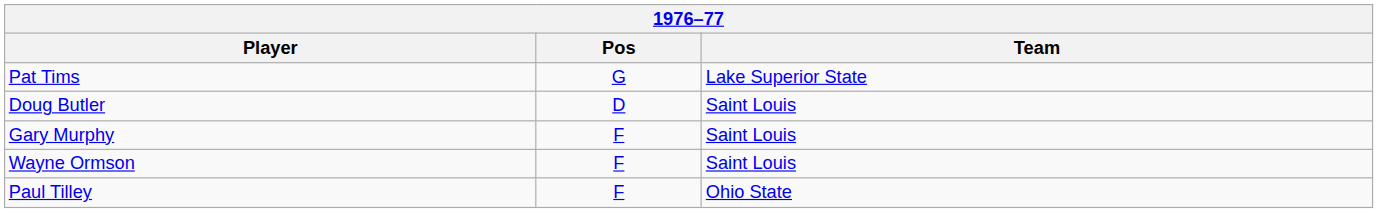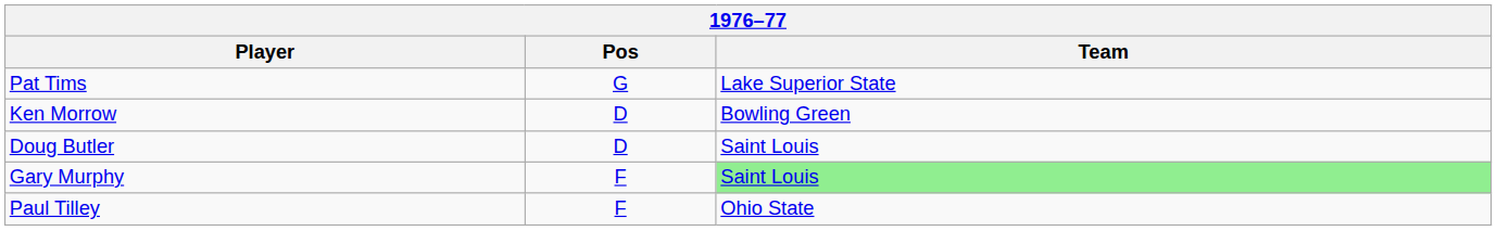 <table class="wikitable" width=95%>
 <tr>
 <th colspan=3><a href='#'>1976–77</a></th>
 </tr>
 <tr>
 <th>Player</th>
 <th>Pos</th>
 <th>Team</th>
 </tr>
 <tr>
 <td><a href='#'>Pat Tims</a></td>
 <td style="text-align:center;"><a href='#'>G</a></td>
 <td><a href='#'>Lake Superior State</a></td>
 </tr>
 <tr>
+<td><a href='#'>Ken Morrow</a></td>
+<td style="text-align:center;"><a href='#'>D</a></td>
+<td><a href='#'>Bowling Green</a></td>
+</tr>
+<tr>
 <td><a href='#'>Doug Butler</a></td>
 <td style="text-align:center;"><a href='#'>D</a></td>
 <td><a href='#'>Saint Louis</a></td>
 </tr>
 <tr>
 <td><a href='#'>Gary Murphy</a></td>
 <td style="text-align:center;"><a href='#'>F</a></td>
-<td><a href='#'>Saint Louis</a></td>
-</tr>
-<tr>
-<td><a href='#'>Wayne Ormson</a></td>
-<td style="text-align:center;"><a href='#'>F</a></td>
-<td><a href='#'>Saint Louis</a></td>
+<td style="background: lightgreen;"><a href='#'>Saint Louis</a></td>
 </tr>
 <tr>
 <td><a href='#'>Paul Tilley</a></td>
 <td style="text-align:center;"><a href='#'>F</a></td>
 <td><a href='#'>Ohio State</a></td>
 </tr>
 </table>
